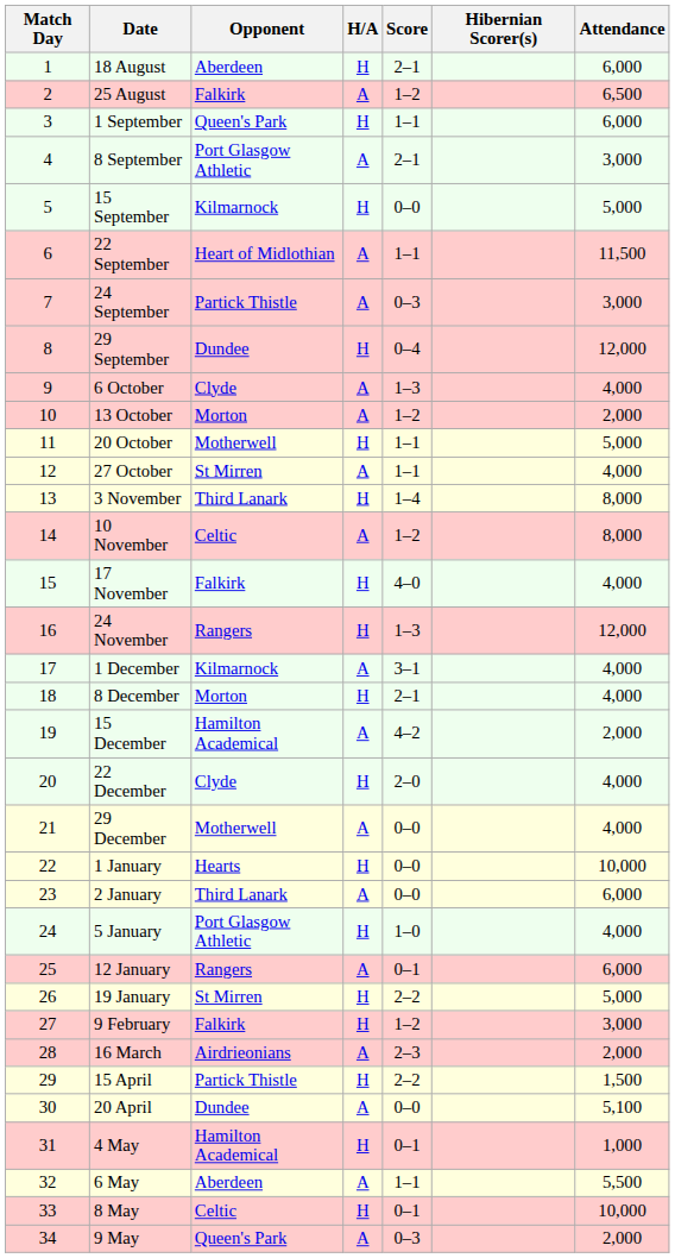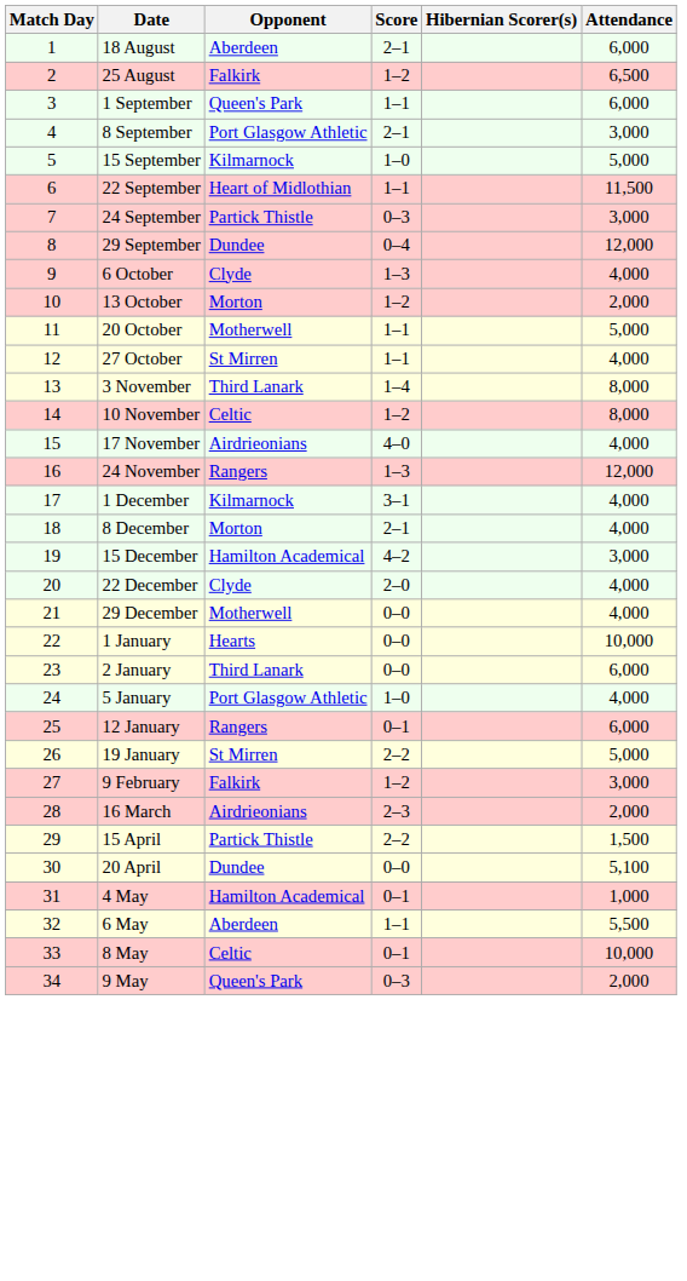 <table class="wikitable" style="text-align:center">
 <tr>
 <th>Match Day</th>
 <th>Date</th>
 <th>Opponent</th>
-<th>H/A</th>
 <th>Score</th>
 <th>Hibernian Scorer(s)</th>
 <th>Attendance</th>
 </tr>
 <tr bgcolor=#EEFFEE>
 <td>1</td>
 <td align=left>18 August</td>
 <td align=left><a href='#'>Aberdeen</a></td>
-<td><a href='#'>H</a></td>
 <td>2–1</td>
 <td align=left></td>
 <td>6,000</td>
 </tr>
 <tr bgcolor=#FFCCCC>
 <td>2</td>
 <td align=left>25 August</td>
 <td align=left><a href='#'>Falkirk</a></td>
-<td><a href='#'>A</a></td>
 <td>1–2</td>
 <td align=left></td>
 <td>6,500</td>
 </tr>
 <tr bgcolor=#EEFFEE>
 <td>3</td>
 <td align=left>1 September</td>
 <td align=left><a href='#'>Queen's Park</a></td>
-<td><a href='#'>H</a></td>
 <td>1–1</td>
 <td align=left></td>
 <td>6,000</td>
 </tr>
 <tr bgcolor=#EEFFEE>
 <td>4</td>
 <td align=left>8 September</td>
 <td align=left><a href='#'>Port Glasgow Athletic</a></td>
-<td><a href='#'>A</a></td>
 <td>2–1</td>
 <td align=left></td>
 <td>3,000</td>
 </tr>
 <tr bgcolor=#EEFFEE>
 <td>5</td>
 <td align=left>15 September</td>
 <td align=left><a href='#'>Kilmarnock</a></td>
-<td><a href='#'>H</a></td>
-<td>0–0</td>
+<td>1–0</td>
 <td align=left></td>
 <td>5,000</td>
 </tr>
 <tr bgcolor=#FFCCCC>
 <td>6</td>
 <td align=left>22 September</td>
 <td align=left><a href='#'>Heart of Midlothian</a></td>
-<td><a href='#'>A</a></td>
 <td>1–1</td>
 <td align=left></td>
 <td>11,500</td>
 </tr>
 <tr bgcolor=#FFCCCC>
 <td>7</td>
 <td align=left>24 September</td>
 <td align=left><a href='#'>Partick Thistle</a></td>
-<td><a href='#'>A</a></td>
 <td>0–3</td>
 <td align=left></td>
 <td>3,000</td>
 </tr>
 <tr bgcolor=#FFCCCC>
 <td>8</td>
 <td align=left>29 September</td>
 <td align=left><a href='#'>Dundee</a></td>
-<td><a href='#'>H</a></td>
 <td>0–4</td>
 <td align=left></td>
 <td>12,000</td>
 </tr>
 <tr bgcolor=#FFCCCC>
 <td>9</td>
 <td align=left>6 October</td>
 <td align=left><a href='#'>Clyde</a></td>
-<td><a href='#'>A</a></td>
 <td>1–3</td>
 <td align=left></td>
 <td>4,000</td>
 </tr>
 <tr bgcolor=#FFCCCC>
 <td>10</td>
 <td align=left>13 October</td>
 <td align=left><a href='#'>Morton</a></td>
-<td><a href='#'>A</a></td>
 <td>1–2</td>
 <td align=left></td>
 <td>2,000</td>
 </tr>
 <tr bgcolor=#FFFFDD>
 <td>11</td>
 <td align=left>20 October</td>
 <td align=left><a href='#'>Motherwell</a></td>
-<td><a href='#'>H</a></td>
 <td>1–1</td>
 <td align=left></td>
 <td>5,000</td>
 </tr>
 <tr bgcolor=#FFFFDD>
 <td>12</td>
 <td align=left>27 October</td>
 <td align=left><a href='#'>St Mirren</a></td>
-<td><a href='#'>A</a></td>
 <td>1–1</td>
 <td align=left></td>
 <td>4,000</td>
 </tr>
 <tr bgcolor=#FFFFDD>
 <td>13</td>
 <td align=left>3 November</td>
 <td align=left><a href='#'>Third Lanark</a></td>
-<td><a href='#'>H</a></td>
 <td>1–4</td>
 <td align=left></td>
 <td>8,000</td>
 </tr>
 <tr bgcolor=#FFCCCC>
 <td>14</td>
 <td align=left>10 November</td>
 <td align=left><a href='#'>Celtic</a></td>
-<td><a href='#'>A</a></td>
 <td>1–2</td>
 <td align=left></td>
 <td>8,000</td>
 </tr>
 <tr bgcolor=#EEFFEE>
 <td>15</td>
 <td align=left>17 November</td>
-<td align=left><a href='#'>Falkirk</a></td>
-<td><a href='#'>H</a></td>
+<td align=left><a href='#'>Airdrieonians</a></td>
 <td>4–0</td>
 <td align=left></td>
 <td>4,000</td>
 </tr>
 <tr bgcolor=#FFCCCC>
 <td>16</td>
 <td align=left>24 November</td>
 <td align=left><a href='#'>Rangers</a></td>
-<td><a href='#'>H</a></td>
 <td>1–3</td>
 <td align=left></td>
 <td>12,000</td>
 </tr>
 <tr bgcolor=#EEFFEE>
 <td>17</td>
 <td align=left>1 December</td>
 <td align=left><a href='#'>Kilmarnock</a></td>
-<td><a href='#'>A</a></td>
 <td>3–1</td>
 <td align=left></td>
 <td>4,000</td>
 </tr>
 <tr bgcolor=#EEFFEE>
 <td>18</td>
 <td align=left>8 December</td>
 <td align=left><a href='#'>Morton</a></td>
-<td><a href='#'>H</a></td>
 <td>2–1</td>
 <td align=left></td>
 <td>4,000</td>
 </tr>
 <tr bgcolor=#EEFFEE>
 <td>19</td>
 <td align=left>15 December</td>
 <td align=left><a href='#'>Hamilton Academical</a></td>
-<td><a href='#'>A</a></td>
 <td>4–2</td>
 <td align=left></td>
-<td>2,000</td>
+<td>3,000</td>
 </tr>
 <tr bgcolor=#EEFFEE>
 <td>20</td>
 <td align=left>22 December</td>
 <td align=left><a href='#'>Clyde</a></td>
-<td><a href='#'>H</a></td>
 <td>2–0</td>
 <td align=left></td>
 <td>4,000</td>
 </tr>
 <tr bgcolor=#FFFFDD>
 <td>21</td>
 <td align=left>29 December</td>
 <td align=left><a href='#'>Motherwell</a></td>
-<td><a href='#'>A</a></td>
 <td>0–0</td>
 <td align=left></td>
 <td>4,000</td>
 </tr>
 <tr bgcolor=#FFFFDD>
 <td>22</td>
 <td align=left>1 January</td>
 <td align=left><a href='#'>Hearts</a></td>
-<td><a href='#'>H</a></td>
 <td>0–0</td>
 <td align=left></td>
 <td>10,000</td>
 </tr>
 <tr bgcolor=#FFFFDD>
 <td>23</td>
 <td align=left>2 January</td>
 <td align=left><a href='#'>Third Lanark</a></td>
-<td><a href='#'>A</a></td>
 <td>0–0</td>
 <td align=left></td>
 <td>6,000</td>
 </tr>
 <tr bgcolor=#EEFFEE>
 <td>24</td>
 <td align=left>5 January</td>
 <td align=left><a href='#'>Port Glasgow Athletic</a></td>
-<td><a href='#'>H</a></td>
 <td>1–0</td>
 <td align=left></td>
 <td>4,000</td>
 </tr>
 <tr bgcolor=#FFCCCC>
 <td>25</td>
 <td align=left>12 January</td>
 <td align=left><a href='#'>Rangers</a></td>
-<td><a href='#'>A</a></td>
 <td>0–1</td>
 <td align=left></td>
 <td>6,000</td>
 </tr>
 <tr bgcolor=#FFFFDD>
 <td>26</td>
 <td align=left>19 January</td>
 <td align=left><a href='#'>St Mirren</a></td>
-<td><a href='#'>H</a></td>
 <td>2–2</td>
 <td align=left></td>
 <td>5,000</td>
 </tr>
 <tr bgcolor=#FFCCCC>
 <td>27</td>
 <td align=left>9 February</td>
 <td align=left><a href='#'>Falkirk</a></td>
-<td><a href='#'>H</a></td>
 <td>1–2</td>
 <td align=left></td>
 <td>3,000</td>
 </tr>
 <tr bgcolor=#FFCCCC>
 <td>28</td>
 <td align=left>16 March</td>
 <td align=left><a href='#'>Airdrieonians</a></td>
-<td><a href='#'>A</a></td>
 <td>2–3</td>
 <td align=left></td>
 <td>2,000</td>
 </tr>
 <tr bgcolor=#FFFFDD>
 <td>29</td>
 <td align=left>15 April</td>
 <td align=left><a href='#'>Partick Thistle</a></td>
-<td><a href='#'>H</a></td>
 <td>2–2</td>
 <td align=left></td>
 <td>1,500</td>
 </tr>
 <tr bgcolor=#FFFFDD>
 <td>30</td>
 <td align=left>20 April</td>
 <td align=left><a href='#'>Dundee</a></td>
-<td><a href='#'>A</a></td>
 <td>0–0</td>
 <td align=left></td>
 <td>5,100</td>
 </tr>
 <tr bgcolor=#FFCCCC>
 <td>31</td>
 <td align=left>4 May</td>
 <td align=left><a href='#'>Hamilton Academical</a></td>
-<td><a href='#'>H</a></td>
 <td>0–1</td>
 <td align=left></td>
 <td>1,000</td>
 </tr>
 <tr bgcolor=#FFFFDD>
 <td>32</td>
 <td align=left>6 May</td>
 <td align=left><a href='#'>Aberdeen</a></td>
-<td><a href='#'>A</a></td>
 <td>1–1</td>
 <td align=left></td>
 <td>5,500</td>
 </tr>
 <tr bgcolor=#FFCCCC>
 <td>33</td>
 <td align=left>8 May</td>
 <td align=left><a href='#'>Celtic</a></td>
-<td><a href='#'>H</a></td>
 <td>0–1</td>
 <td align=left></td>
 <td>10,000</td>
 </tr>
 <tr bgcolor=#FFCCCC>
 <td>34</td>
 <td align=left>9 May</td>
 <td align=left><a href='#'>Queen's Park</a></td>
-<td><a href='#'>A</a></td>
 <td>0–3</td>
 <td align=left></td>
 <td>2,000</td>
 </tr>
 </table>
